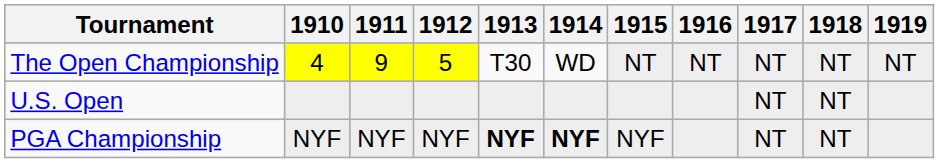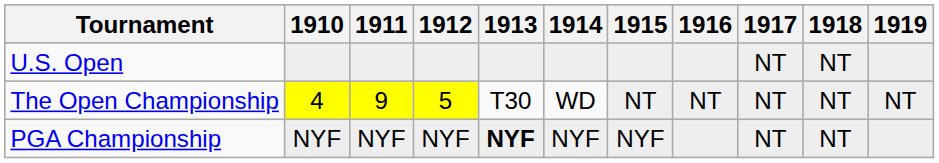 <table class="wikitable" style="font-size:95%;text-align:center;">
 <tr>
 <th>Tournament</th>
 <th>1910</th>
 <th>1911</th>
 <th>1912</th>
 <th>1913</th>
 <th>1914</th>
 <th>1915</th>
 <th>1916</th>
 <th>1917</th>
 <th>1918</th>
 <th>1919</th>
 </tr>
 <tr>
+<td align=left><a href='#'>U.S. Open</a></td>
+<td style="background:#eeeeee;"></td>
+<td style="background:#eeeeee;"></td>
+<td style="background:#eeeeee;"></td>
+<td style="background:#eeeeee;"></td>
+<td style="background:#eeeeee;"></td>
+<td style="background:#eeeeee;"></td>
+<td style="background:#eeeeee;"></td>
+<td style="background:#eeeeee;">NT</td>
+<td style="background:#eeeeee;">NT</td>
+<td style="background:#eeeeee;"></td>
+</tr>
+<tr>
 <td align=left><a href='#'>The Open Championship</a></td>
 <td style="background:yellow;">4</td>
 <td style="background:yellow;">9</td>
 <td style="background:yellow;">5</td>
 <td>T30</td>
 <td>WD</td>
 <td style="background:#eeeeee;">NT</td>
 <td style="background:#eeeeee;">NT</td>
 <td style="background:#eeeeee;">NT</td>
 <td style="background:#eeeeee;">NT</td>
 <td style="background:#eeeeee;">NT</td>
 </tr>
 <tr>
-<td align=left><a href='#'>U.S. Open</a></td>
-<td style="background:#eeeeee;"></td>
-<td style="background:#eeeeee;"></td>
-<td style="background:#eeeeee;"></td>
-<td style="background:#eeeeee;"></td>
-<td style="background:#eeeeee;"></td>
-<td style="background:#eeeeee;"></td>
-<td style="background:#eeeeee;"></td>
-<td style="background:#eeeeee;">NT</td>
-<td style="background:#eeeeee;">NT</td>
-<td style="background:#eeeeee;"></td>
-</tr>
-<tr>
 <td align=left><a href='#'>PGA Championship</a></td>
 <td style="background:#eeeeee;">NYF</td>
 <td style="background:#eeeeee;">NYF</td>
 <td style="background:#eeeeee;">NYF</td>
 <td style="background:#eeeeee;"><strong>NYF</strong></td>
-<td style="background:#eeeeee;"><strong>NYF</strong></td>
+<td style="background:#eeeeee;">NYF</td>
 <td style="background:#eeeeee;">NYF</td>
 <td style="background:#eeeeee;"></td>
 <td style="background:#eeeeee;">NT</td>
 <td style="background:#eeeeee;">NT</td>
 <td style="background:#eeeeee;"></td>
 </tr>
 </table>
